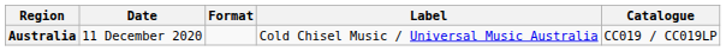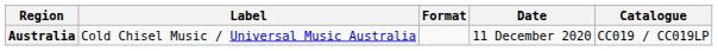 <table class="wikitable plainrowheaders">
 <tr>
 <th scope="col">Region</th>
+<th scope="col">Label</th>
+<th scope="col">Format</th>
 <th scope="col">Date</th>
-<th scope="col">Format</th>
-<th scope="col">Label</th>
 <th scope="col">Catalogue</th>
 </tr>
 <tr>
 <th scope="row">Australia</th>
+<td>Cold Chisel Music / <a href='#'>Universal Music Australia</a></td>
+<td></td>
 <td>11 December 2020</td>
-<td></td>
-<td>Cold Chisel Music / <a href='#'>Universal Music Australia</a></td>
 <td>CC019 / CC019LP</td>
 </tr>
 </table>
